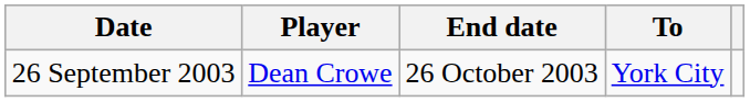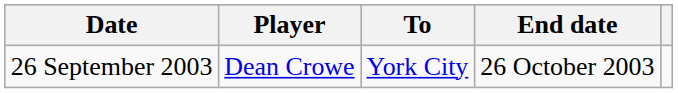 <table class="wikitable">
 <tr>
 <th>Date</th>
 <th>Player</th>
+<th>To</th>
 <th>End date</th>
-<th>To</th>
 <th></th>
 </tr>
 <tr>
 <td>26 September 2003</td>
 <td> <a href='#'>Dean Crowe</a></td>
+<td><a href='#'>York City</a></td>
 <td>26 October 2003</td>
-<td><a href='#'>York City</a></td>
 <td align="center"></td>
 </tr>
 </table>
